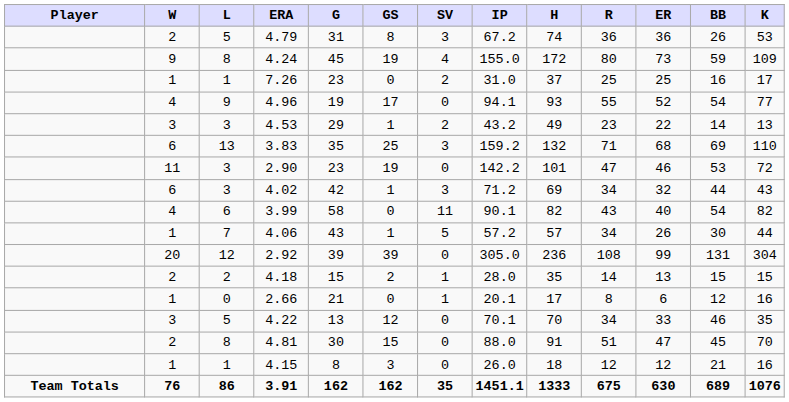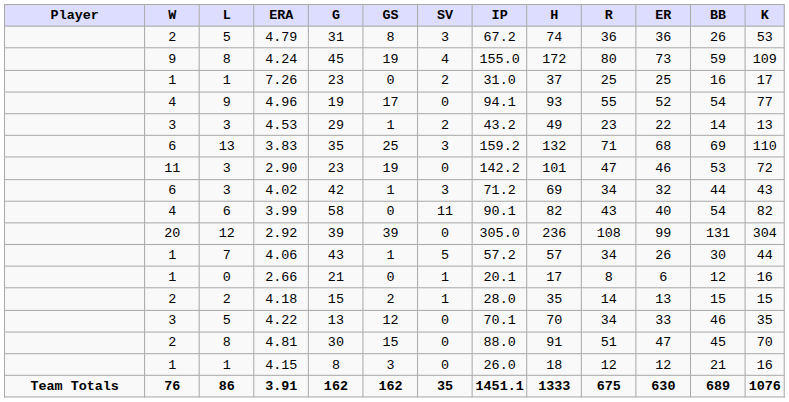 <table class="wikitable" style="text-align:center;">
 <tr>
 <th style="background:#ddf; width:18%;"><strong>Player</strong></th>
 <th style="background:#ddf; width:7%;"><strong>W</strong></th>
 <th style="background:#ddf; width:7%;"><strong>L</strong></th>
 <th style="background:#ddf; width:7%;"><strong>ERA</strong></th>
 <th style="background:#ddf; width:7%;"><strong>G</strong></th>
 <th style="background:#ddf; width:7%;"><strong>GS</strong></th>
 <th style="background:#ddf; width:7%;"><strong>SV</strong></th>
 <th style="background:#ddf; width:7%;"><strong>IP</strong></th>
 <th style="background:#ddf; width:7%;"><strong>H</strong></th>
 <th style="background:#ddf; width:7%;"><strong>R</strong></th>
 <th style="background:#ddf; width:7%;"><strong>ER</strong></th>
 <th style="background:#ddf; width:7%;"><strong>BB</strong></th>
 <th style="background:#ddf; width:7%;"><strong>K</strong></th>
 </tr>
 <tr>
 <td align=left></td>
 <td>2</td>
 <td>5</td>
 <td>4.79</td>
 <td>31</td>
 <td>8</td>
 <td>3</td>
 <td>67.2</td>
 <td>74</td>
 <td>36</td>
 <td>36</td>
 <td>26</td>
 <td>53</td>
 </tr>
 <tr>
 <td align=left></td>
 <td>9</td>
 <td>8</td>
 <td>4.24</td>
 <td>45</td>
 <td>19</td>
 <td>4</td>
 <td>155.0</td>
 <td>172</td>
 <td>80</td>
 <td>73</td>
 <td>59</td>
 <td>109</td>
 </tr>
 <tr>
 <td align=left></td>
 <td>1</td>
 <td>1</td>
 <td>7.26</td>
 <td>23</td>
 <td>0</td>
 <td>2</td>
 <td>31.0</td>
 <td>37</td>
 <td>25</td>
 <td>25</td>
 <td>16</td>
 <td>17</td>
 </tr>
 <tr>
 <td align=left></td>
 <td>4</td>
 <td>9</td>
 <td>4.96</td>
 <td>19</td>
 <td>17</td>
 <td>0</td>
 <td>94.1</td>
 <td>93</td>
 <td>55</td>
 <td>52</td>
 <td>54</td>
 <td>77</td>
 </tr>
 <tr>
 <td align=left></td>
 <td>3</td>
 <td>3</td>
 <td>4.53</td>
 <td>29</td>
 <td>1</td>
 <td>2</td>
 <td>43.2</td>
 <td>49</td>
 <td>23</td>
 <td>22</td>
 <td>14</td>
 <td>13</td>
 </tr>
 <tr>
 <td align=left></td>
 <td>6</td>
 <td>13</td>
 <td>3.83</td>
 <td>35</td>
 <td>25</td>
 <td>3</td>
 <td>159.2</td>
 <td>132</td>
 <td>71</td>
 <td>68</td>
 <td>69</td>
 <td>110</td>
 </tr>
 <tr>
 <td align=left></td>
 <td>11</td>
 <td>3</td>
 <td>2.90</td>
 <td>23</td>
 <td>19</td>
 <td>0</td>
 <td>142.2</td>
 <td>101</td>
 <td>47</td>
 <td>46</td>
 <td>53</td>
 <td>72</td>
 </tr>
 <tr>
 <td align=left></td>
 <td>6</td>
 <td>3</td>
 <td>4.02</td>
 <td>42</td>
 <td>1</td>
 <td>3</td>
 <td>71.2</td>
 <td>69</td>
 <td>34</td>
 <td>32</td>
 <td>44</td>
 <td>43</td>
 </tr>
 <tr>
 <td align=left></td>
 <td>4</td>
 <td>6</td>
 <td>3.99</td>
 <td>58</td>
 <td>0</td>
 <td>11</td>
 <td>90.1</td>
 <td>82</td>
 <td>43</td>
 <td>40</td>
 <td>54</td>
 <td>82</td>
 </tr>
 <tr>
 <td align=left></td>
+<td>20</td>
+<td>12</td>
+<td>2.92</td>
+<td>39</td>
+<td>39</td>
+<td>0</td>
+<td>305.0</td>
+<td>236</td>
+<td>108</td>
+<td>99</td>
+<td>131</td>
+<td>304</td>
+</tr>
+<tr>
+<td align=left></td>
 <td>1</td>
 <td>7</td>
 <td>4.06</td>
 <td>43</td>
 <td>1</td>
 <td>5</td>
 <td>57.2</td>
 <td>57</td>
 <td>34</td>
 <td>26</td>
 <td>30</td>
 <td>44</td>
 </tr>
 <tr>
 <td align=left></td>
-<td>20</td>
+<td>1</td>
+<td>0</td>
+<td>2.66</td>
+<td>21</td>
+<td>0</td>
+<td>1</td>
+<td>20.1</td>
+<td>17</td>
+<td>8</td>
+<td>6</td>
 <td>12</td>
-<td>2.92</td>
-<td>39</td>
-<td>39</td>
-<td>0</td>
-<td>305.0</td>
-<td>236</td>
-<td>108</td>
-<td>99</td>
-<td>131</td>
-<td>304</td>
+<td>16</td>
 </tr>
 <tr>
 <td align=left></td>
 <td>2</td>
 <td>2</td>
 <td>4.18</td>
 <td>15</td>
 <td>2</td>
 <td>1</td>
 <td>28.0</td>
 <td>35</td>
 <td>14</td>
 <td>13</td>
 <td>15</td>
 <td>15</td>
-</tr>
-<tr>
-<td align=left></td>
-<td>1</td>
-<td>0</td>
-<td>2.66</td>
-<td>21</td>
-<td>0</td>
-<td>1</td>
-<td>20.1</td>
-<td>17</td>
-<td>8</td>
-<td>6</td>
-<td>12</td>
-<td>16</td>
 </tr>
 <tr>
 <td align=left></td>
 <td>3</td>
 <td>5</td>
 <td>4.22</td>
 <td>13</td>
 <td>12</td>
 <td>0</td>
 <td>70.1</td>
 <td>70</td>
 <td>34</td>
 <td>33</td>
 <td>46</td>
 <td>35</td>
 </tr>
 <tr>
 <td align=left></td>
 <td>2</td>
 <td>8</td>
 <td>4.81</td>
 <td>30</td>
 <td>15</td>
 <td>0</td>
 <td>88.0</td>
 <td>91</td>
 <td>51</td>
 <td>47</td>
 <td>45</td>
 <td>70</td>
 </tr>
 <tr>
 <td align=left></td>
 <td>1</td>
 <td>1</td>
 <td>4.15</td>
 <td>8</td>
 <td>3</td>
 <td>0</td>
 <td>26.0</td>
 <td>18</td>
 <td>12</td>
 <td>12</td>
 <td>21</td>
 <td>16</td>
 </tr>
 <tr class="sortbottom">
 <td><strong>Team Totals</strong></td>
 <td><strong>76</strong></td>
 <td><strong>86</strong></td>
 <td><strong>3.91</strong></td>
 <td><strong>162</strong></td>
 <td><strong>162</strong></td>
 <td><strong>35</strong></td>
 <td><strong>1451.1</strong></td>
 <td><strong>1333</strong></td>
 <td><strong>675</strong></td>
 <td><strong>630</strong></td>
 <td><strong>689</strong></td>
 <td><strong>1076</strong></td>
 </tr>
 </table>
